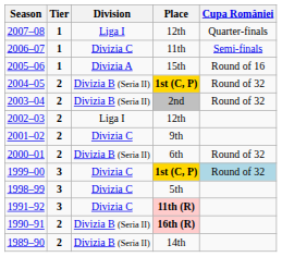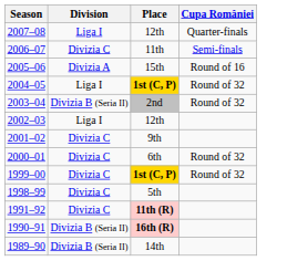 <table class="wikitable" style="text-align:center; font-size:90%">
 <tr>
 <th>Season</th>
-<th>Tier</th>
 <th>Division</th>
 <th>Place</th>
 <th><a href='#'>Cupa României</a></th>
 </tr>
 <tr>
 <td><a href='#'>2007–08</a></td>
-<td><strong>1</strong></td>
 <td><a href='#'>Liga I</a></td>
 <td>12th</td>
 <td>Quarter-finals</td>
 </tr>
 <tr>
 <td><a href='#'>2006–07</a></td>
-<td><strong>1</strong></td>
 <td><a href='#'>Divizia C</a></td>
 <td>11th</td>
 <td><a href='#'>Semi-finals</a></td>
 </tr>
 <tr>
 <td><a href='#'>2005–06</a></td>
-<td><strong>1</strong></td>
 <td><a href='#'>Divizia A</a></td>
 <td>15th</td>
 <td>Round of 16</td>
 </tr>
 <tr>
 <td><a href='#'>2004–05</a></td>
-<td><strong>2</strong></td>
-<td><a href='#'>Divizia B</a> <small>(Seria II)</small></td>
+<td>Liga I</td>
 <td align=center bgcolor=gold><strong>1st</strong> <strong>(C, P)</strong></td>
 <td>Round of 32</td>
 </tr>
 <tr>
 <td><a href='#'>2003–04</a></td>
-<td><strong>2</strong></td>
 <td><a href='#'>Divizia B</a> <small>(Seria II)</small></td>
 <td align=center bgcolor=silver>2nd</td>
 <td>Round of 32</td>
 </tr>
 <tr>
 <td><a href='#'>2002–03</a></td>
-<td><strong>2</strong></td>
 <td>Liga I</td>
 <td>12th</td>
 <td></td>
 </tr>
 <tr>
 <td><a href='#'>2001–02</a></td>
-<td><strong>2</strong></td>
 <td><a href='#'>Divizia C</a></td>
 <td>9th</td>
 <td></td>
 </tr>
 <tr>
 <td><a href='#'>2000–01</a></td>
-<td><strong>2</strong></td>
-<td><a href='#'>Divizia B</a> <small>(Seria II)</small></td>
+<td><a href='#'>Divizia C</a></td>
 <td>6th</td>
 <td>Round of 32</td>
 </tr>
 <tr>
 <td><a href='#'>1999–00</a></td>
-<td><strong>3</strong></td>
 <td><a href='#'>Divizia C</a></td>
 <td align=center bgcolor=gold><strong>1st</strong> <strong>(C, P)</strong></td>
-<td style="background: lightblue;">Round of 32</td>
+<td>Round of 32</td>
 </tr>
 <tr>
 <td><a href='#'>1998–99</a></td>
-<td><strong>3</strong></td>
 <td><a href='#'>Divizia C</a></td>
 <td>5th</td>
 <td></td>
 </tr>
 <tr>
 <td><a href='#'>1991–92</a></td>
-<td><strong>3</strong></td>
 <td><a href='#'>Divizia C</a></td>
 <td align=center bgcolor=#FFCCCC><strong>11th</strong> <strong>(R)</strong></td>
 <td></td>
 </tr>
 <tr>
 <td><a href='#'>1990–91</a></td>
-<td><strong>2</strong></td>
 <td><a href='#'>Divizia B</a> <small>(Seria II)</small></td>
 <td align=center bgcolor=#FFCCCC><strong>16th</strong> <strong>(R)</strong></td>
 <td></td>
 </tr>
 <tr>
 <td><a href='#'>1989–90</a></td>
-<td><strong>2</strong></td>
 <td><a href='#'>Divizia B</a> <small>(Seria II)</small></td>
 <td>14th</td>
 <td></td>
 </tr>
 </table>
